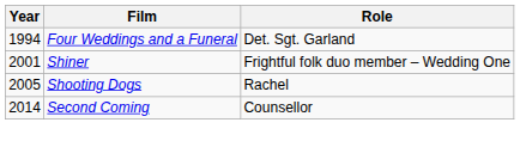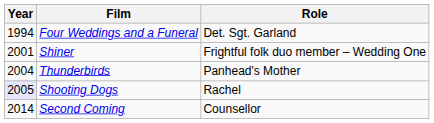 <table class="wikitable sortable">
 <tr>
 <th>Year</th>
 <th>Film</th>
 <th>Role</th>
 </tr>
 <tr>
 <td>1994</td>
 <td><em><a href='#'>Four Weddings and a Funeral</a></em></td>
 <td>Det. Sgt. Garland</td>
 </tr>
 <tr>
 <td>2001</td>
 <td><em><a href='#'>Shiner</a></em></td>
 <td>Frightful folk duo member – Wedding One</td>
 </tr>
 <tr>
-<td>2005</td>
+<td>2004</td>
+<td><em><a href='#'>Thunderbirds</a></em></td>
+<td>Panhead's Mother</td>
+</tr>
+<tr>
+<td style="background: lavender;">2005</td>
 <td><em><a href='#'>Shooting Dogs</a></em></td>
 <td>Rachel</td>
 </tr>
 <tr>
 <td>2014</td>
 <td><em><a href='#'>Second Coming</a></em></td>
 <td>Counsellor</td>
 </tr>
 </table>
